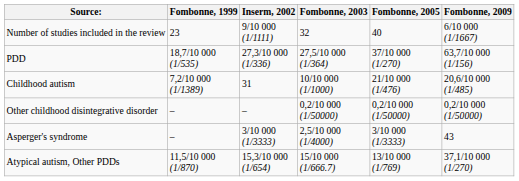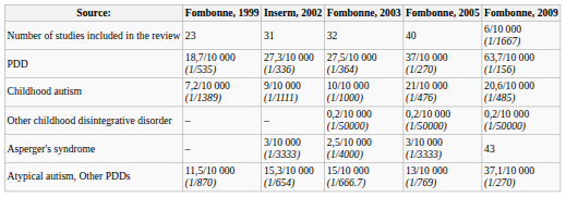 <table class="wikitable" style="margin:1em auto;">
 <tr>
 <th><strong>Source:</strong></th>
 <th><strong>Fombonne, 1999</strong></th>
 <th><strong>Inserm, 2002</strong></th>
 <th><strong>Fombonne, 2003</strong></th>
 <th><strong>Fombonne, 2005</strong></th>
 <th><strong>Fombonne, 2009</strong></th>
 </tr>
 <tr>
 <td>Number of studies included in the review</td>
 <td>23</td>
-<td>9/10 000<br><em>(1/1111)</em></td>
+<td>31</td>
 <td>32</td>
 <td>40</td>
 <td>6/10 000<br><em>(1/1667)</em></td>
 </tr>
 <tr>
 <td>PDD</td>
 <td>18,7/10 000<br><em>(1/535)</em></td>
 <td>27,3/10 000<br><em>(1/336)</em></td>
 <td>27,5/10 000<br><em>(1/364)</em></td>
 <td>37/10 000<br><em>(1/270)</em></td>
 <td>63,7/10 000<br><em>(1/156)</em></td>
 </tr>
 <tr>
 <td>Childhood autism</td>
 <td>7,2/10 000<br><em>(1/1389)</em></td>
-<td>31</td>
+<td>9/10 000<br><em>(1/1111)</em></td>
 <td>10/10 000<br><em>(1/1000)</em></td>
 <td>21/10 000<br><em>(1/476)</em></td>
 <td>20,6/10 000<br><em>(1/485)</em></td>
 </tr>
 <tr>
 <td>Other childhood disintegrative disorder</td>
 <td>–</td>
 <td>–</td>
 <td>0,2/10 000<br><em>(1/50000)</em></td>
 <td>0,2/10 000<br><em>(1/50000)</em></td>
 <td>0,2/10 000<br><em>(1/50000)</em></td>
 </tr>
 <tr>
 <td>Asperger's syndrome</td>
 <td>–</td>
 <td>3/10 000<br><em>(1/3333)</em></td>
 <td>2,5/10 000<br><em>(1/4000)</em></td>
 <td>3/10 000<br><em>(1/3333)</em></td>
 <td>43</td>
 </tr>
 <tr>
 <td>Atypical autism, Other PDDs</td>
 <td>11,5/10 000<br><em>(1/870)</em></td>
 <td>15,3/10 000<br><em>(1/654)</em></td>
 <td>15/10 000<br><em>(1/666.7)</em></td>
 <td>13/10 000<br><em>(1/769)</em></td>
 <td>37,1/10 000<br><em>(1/270)</em></td>
 </tr>
 </table>
